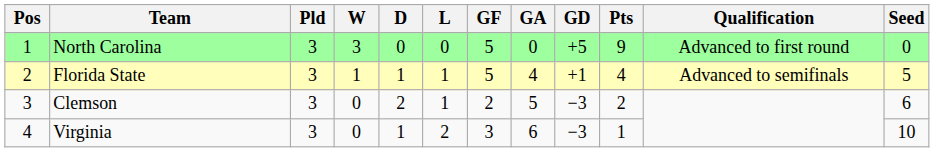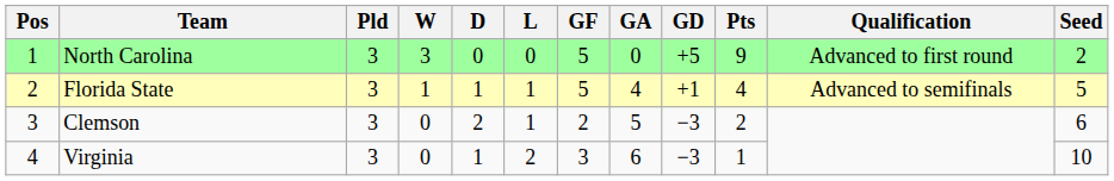 <table class="wikitable" style="text-align:center; margin: 1em auto">
 <tr>
 <th style="width:2em">Pos</th>
 <th style="width:13em">Team</th>
 <th style="width:2em">Pld</th>
 <th style="width:2em">W</th>
 <th style="width:2em">D</th>
 <th style="width:2em">L</th>
 <th style="width:2em">GF</th>
 <th style="width:2em">GA</th>
 <th style="width:2em">GD</th>
 <th style="width:2em">Pts</th>
 <th style="width:13em">Qualification</th>
 <th>Seed</th>
 </tr>
 <tr bgcolor="#9eff9e">
 <td>1</td>
 <td style="text-align:left">North Carolina</td>
 <td>3</td>
 <td>3</td>
 <td>0</td>
 <td>0</td>
 <td>5</td>
 <td>0</td>
 <td>+5</td>
 <td>9</td>
 <td>Advanced to first round</td>
-<td>0</td>
+<td>2</td>
 </tr>
 <tr bgcolor="#ffffbb">
 <td>2</td>
 <td style="text-align:left">Florida State</td>
 <td>3</td>
 <td>1</td>
 <td>1</td>
 <td>1</td>
 <td>5</td>
 <td>4</td>
 <td>+1</td>
 <td>4</td>
 <td>Advanced to semifinals</td>
 <td>5</td>
 </tr>
 <tr>
 <td>3</td>
 <td style="text-align:left">Clemson</td>
 <td>3</td>
 <td>0</td>
 <td>2</td>
 <td>1</td>
 <td>2</td>
 <td>5</td>
 <td>−3</td>
 <td>2</td>
 <td rowspan="2"></td>
 <td>6</td>
 </tr>
 <tr>
 <td>4</td>
 <td style="text-align:left">Virginia</td>
 <td>3</td>
 <td>0</td>
 <td>1</td>
 <td>2</td>
 <td>3</td>
 <td>6</td>
 <td>−3</td>
 <td>1</td>
 <td>10</td>
 </tr>
 </table>
